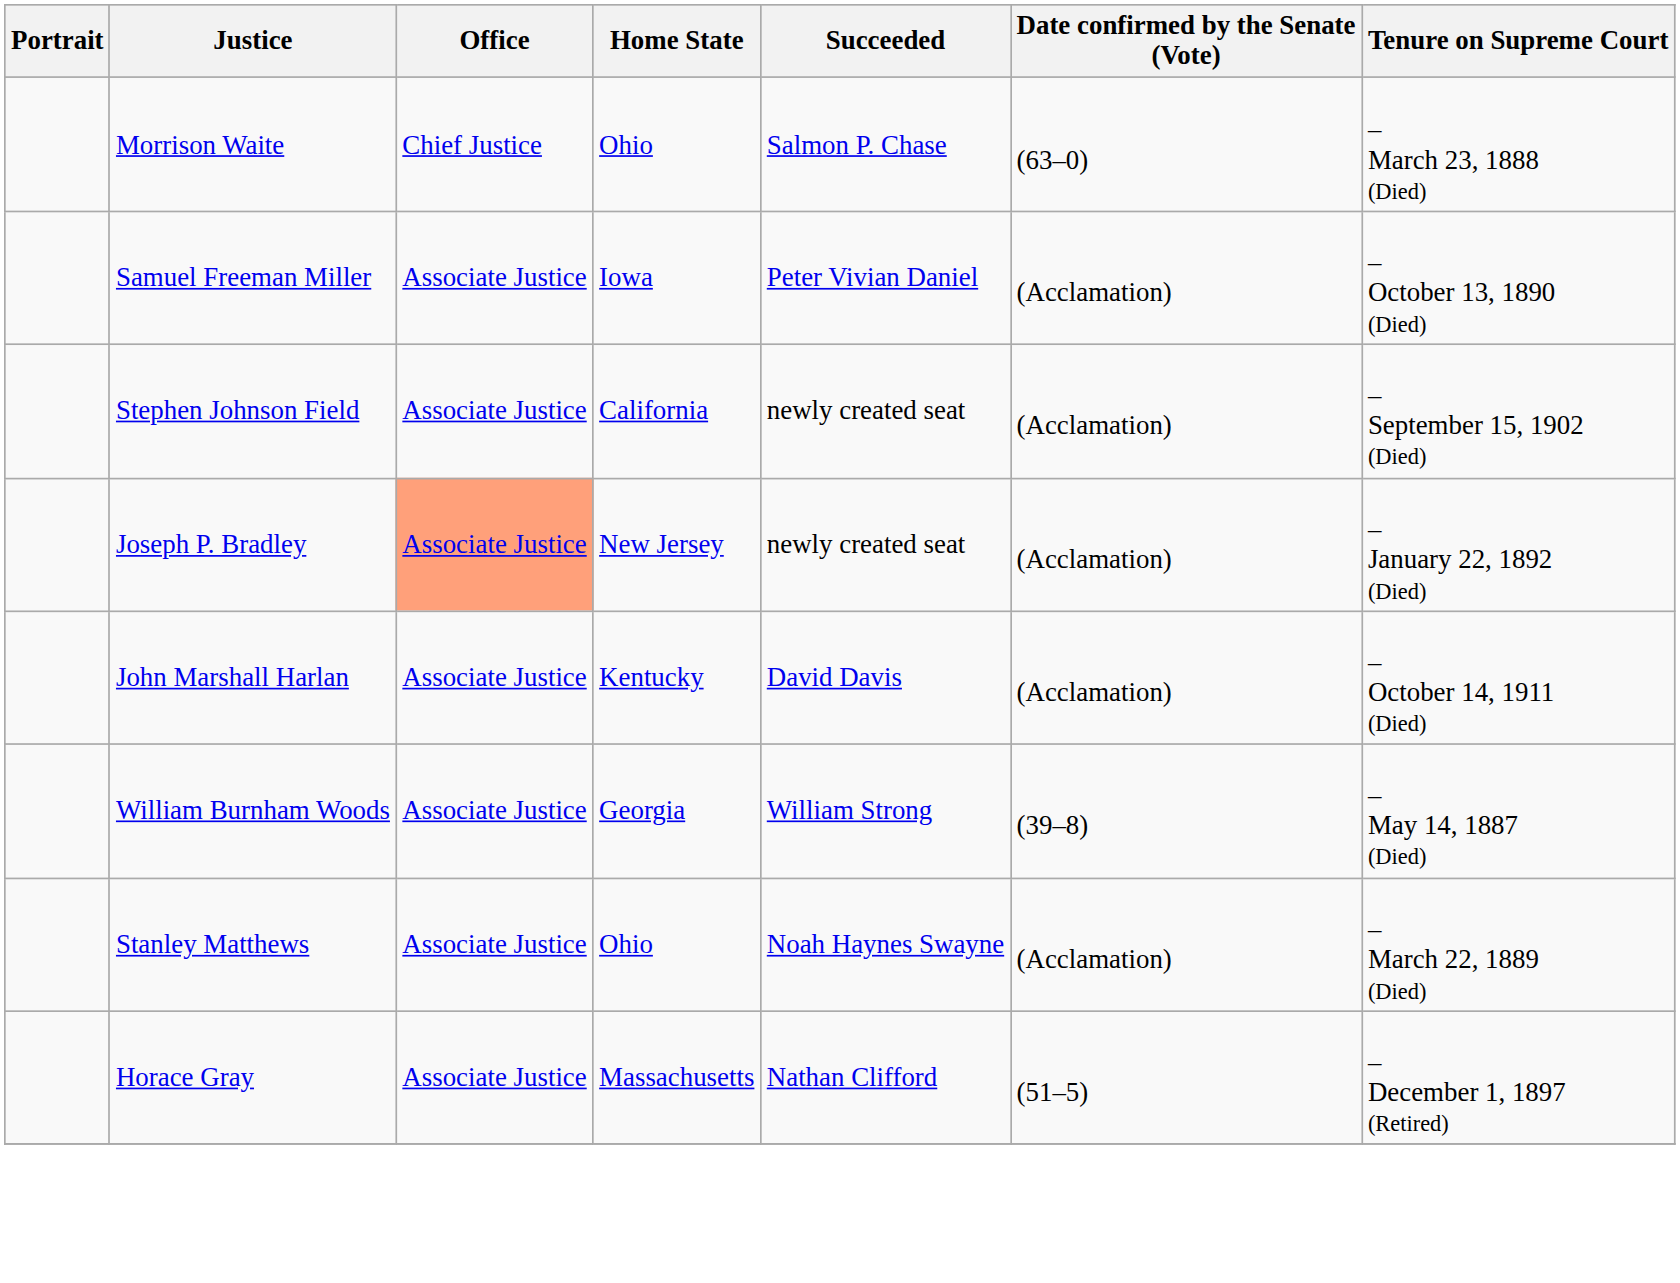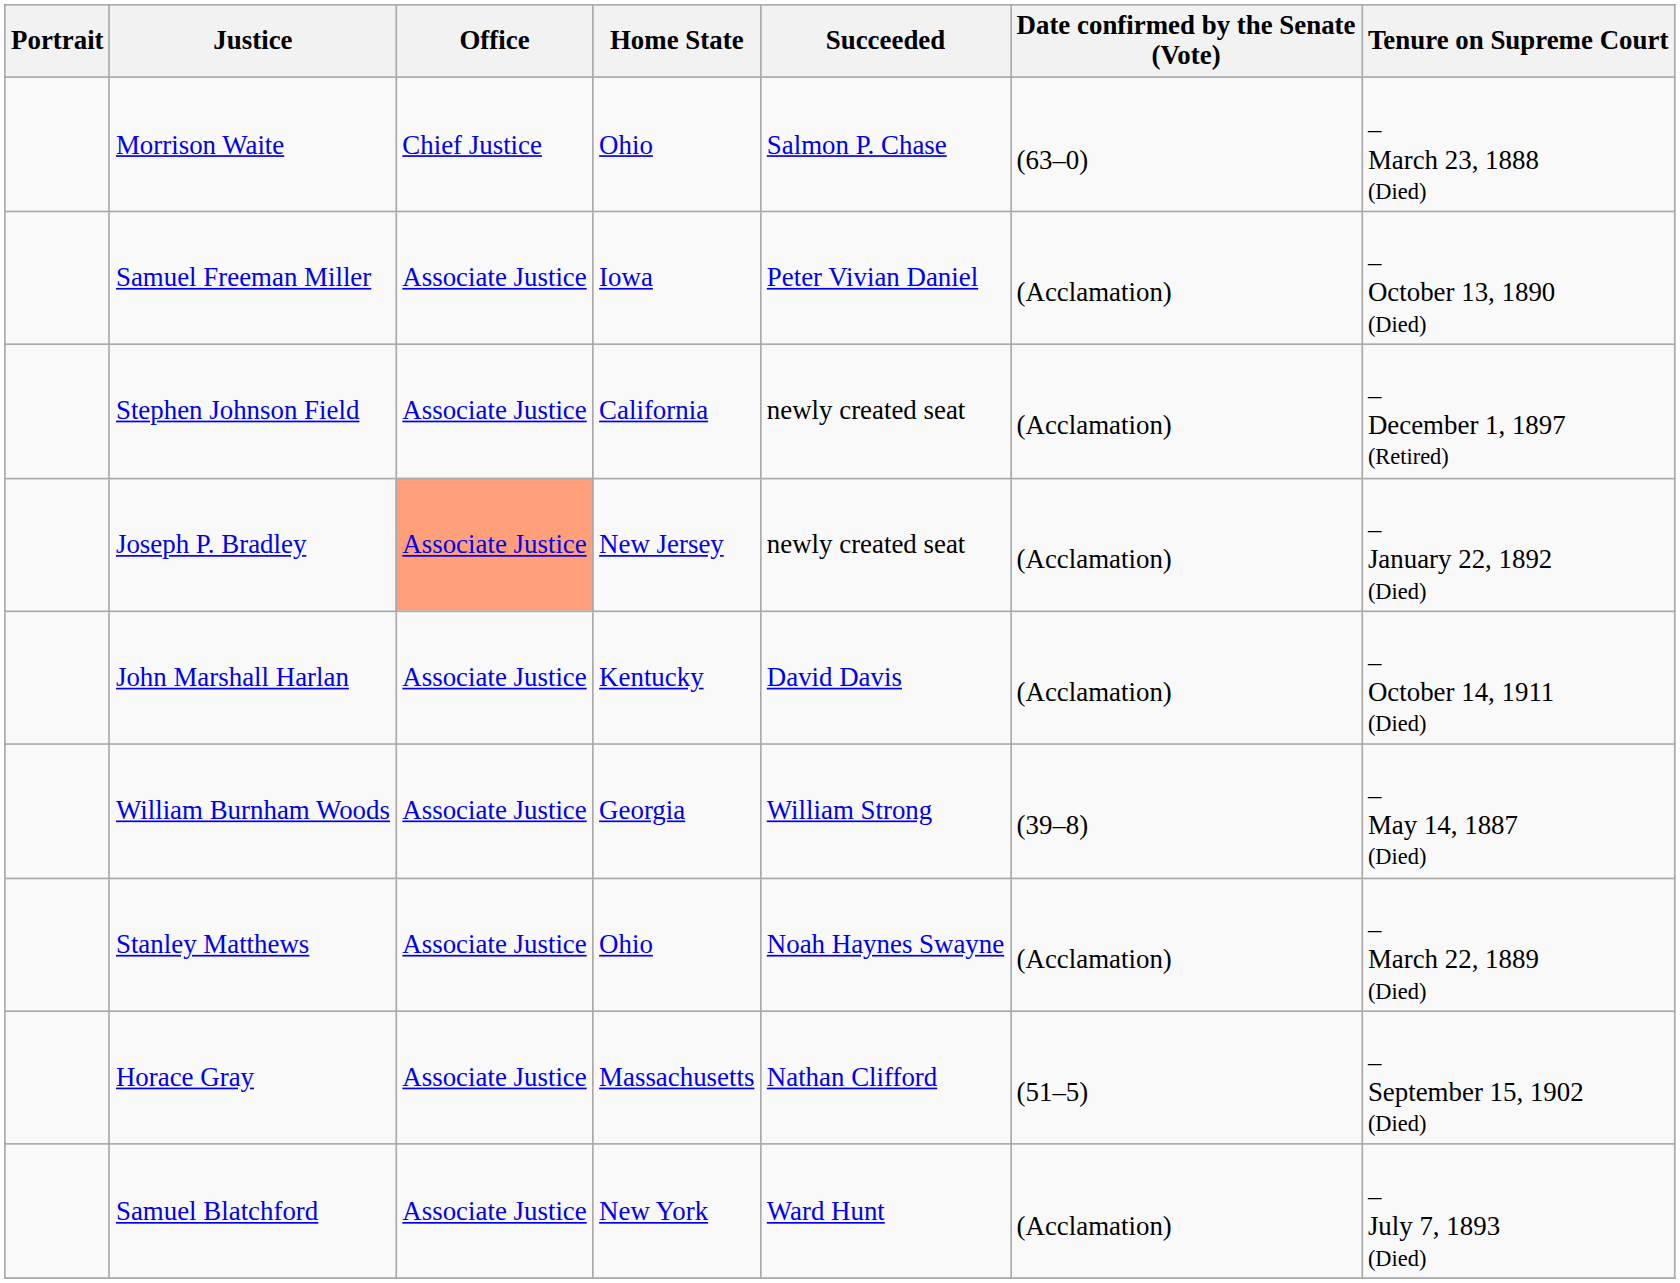 <table class="wikitable sortable">
 <tr>
 <th>Portrait</th>
 <th>Justice</th>
 <th>Office</th>
 <th>Home State</th>
 <th>Succeeded</th>
 <th>Date confirmed by the Senate<br>(Vote)</th>
 <th>Tenure on Supreme Court</th>
 </tr>
 <tr>
 <td></td>
 <td><a href='#'>Morrison Waite</a></td>
 <td><a href='#'>Chief Justice</a></td>
 <td><a href='#'>Ohio</a></td>
 <td><a href='#'>Salmon P. Chase</a></td>
 <td><br>(63–0)</td>
 <td><br>–<br>March 23, 1888<br><small>(Died)</small></td>
 </tr>
 <tr>
 <td></td>
 <td><a href='#'>Samuel Freeman Miller</a></td>
 <td><a href='#'>Associate Justice</a></td>
 <td><a href='#'>Iowa</a></td>
 <td><a href='#'>Peter Vivian Daniel</a></td>
 <td><br>(Acclamation)</td>
 <td><br>–<br>October 13, 1890<br><small>(Died)</small></td>
 </tr>
 <tr>
 <td></td>
 <td><a href='#'>Stephen Johnson Field</a></td>
 <td><a href='#'>Associate Justice</a></td>
 <td><a href='#'>California</a></td>
 <td>newly created seat</td>
 <td><br>(Acclamation)</td>
-<td><br>–<br>September 15, 1902<br><small>(Died)</small></td>
+<td><br>–<br>December 1, 1897<br><small>(Retired)</small></td>
 </tr>
 <tr>
 <td></td>
 <td><a href='#'>Joseph P. Bradley</a></td>
 <td style="background: lightsalmon;"><a href='#'>Associate Justice</a></td>
 <td><a href='#'>New Jersey</a></td>
 <td>newly created seat</td>
 <td><br>(Acclamation)</td>
 <td><br>–<br>January 22, 1892<br><small>(Died)</small></td>
 </tr>
 <tr>
 <td></td>
 <td><a href='#'>John Marshall Harlan</a></td>
 <td><a href='#'>Associate Justice</a></td>
 <td><a href='#'>Kentucky</a></td>
 <td><a href='#'>David Davis</a></td>
 <td><br>(Acclamation)</td>
 <td><br>–<br>October 14, 1911<br><small>(Died)</small></td>
 </tr>
 <tr>
 <td></td>
 <td><a href='#'>William Burnham Woods</a></td>
 <td><a href='#'>Associate Justice</a></td>
 <td><a href='#'>Georgia</a></td>
 <td><a href='#'>William Strong</a></td>
 <td><br>(39–8)</td>
 <td><br>–<br>May 14, 1887<br><small>(Died)</small></td>
 </tr>
 <tr>
 <td></td>
 <td><a href='#'>Stanley Matthews</a></td>
 <td><a href='#'>Associate Justice</a></td>
 <td><a href='#'>Ohio</a></td>
 <td><a href='#'>Noah Haynes Swayne</a></td>
 <td><br>(Acclamation)</td>
 <td><br>–<br>March 22, 1889<br><small>(Died)</small></td>
 </tr>
 <tr>
 <td></td>
 <td><a href='#'>Horace Gray</a></td>
 <td><a href='#'>Associate Justice</a></td>
 <td><a href='#'>Massachusetts</a></td>
 <td><a href='#'>Nathan Clifford</a></td>
 <td><br>(51–5)</td>
-<td><br>–<br>December 1, 1897<br><small>(Retired)</small></td>
+<td><br>–<br>September 15, 1902<br><small>(Died)</small></td>
+</tr>
+<tr>
+<td></td>
+<td><a href='#'>Samuel Blatchford</a></td>
+<td><a href='#'>Associate Justice</a></td>
+<td><a href='#'>New York</a></td>
+<td><a href='#'>Ward Hunt</a></td>
+<td><br>(Acclamation)</td>
+<td><br>–<br>July 7, 1893<br><small>(Died)</small></td>
 </tr>
 <tr>
 </tr>
 </table>
